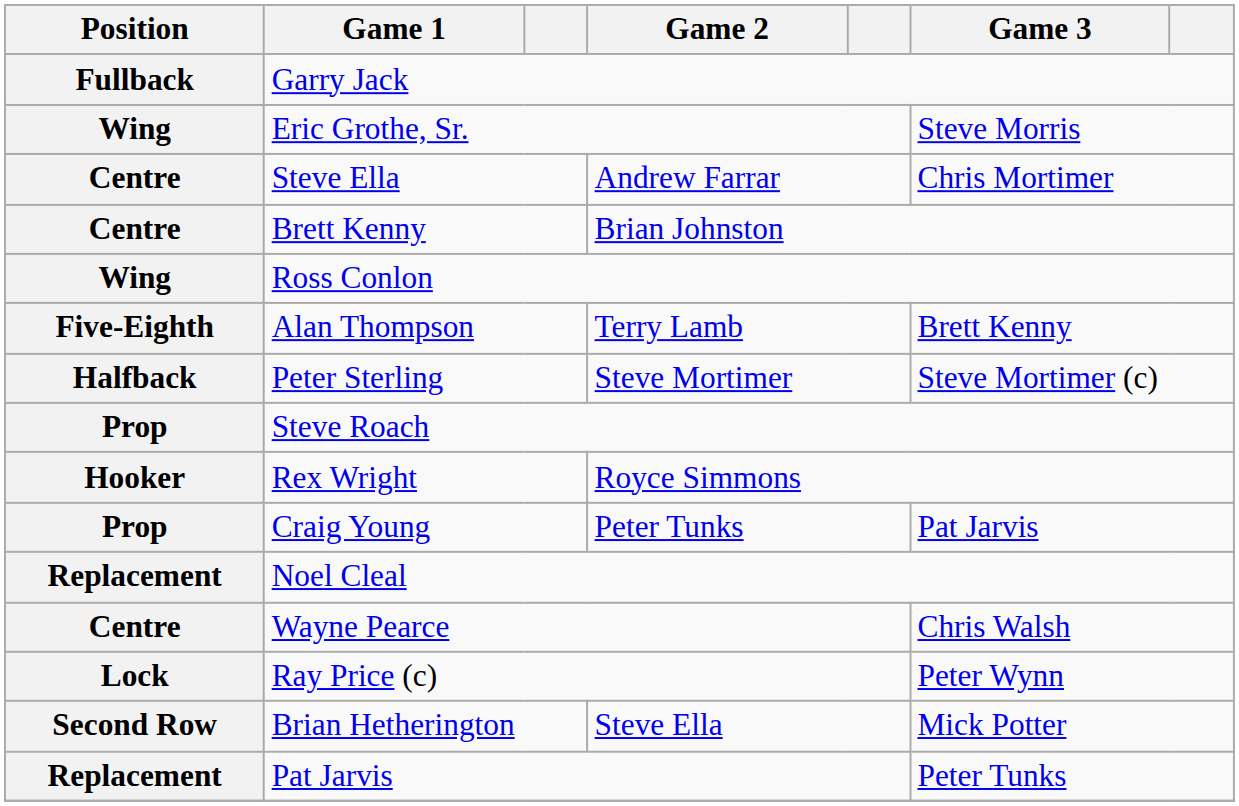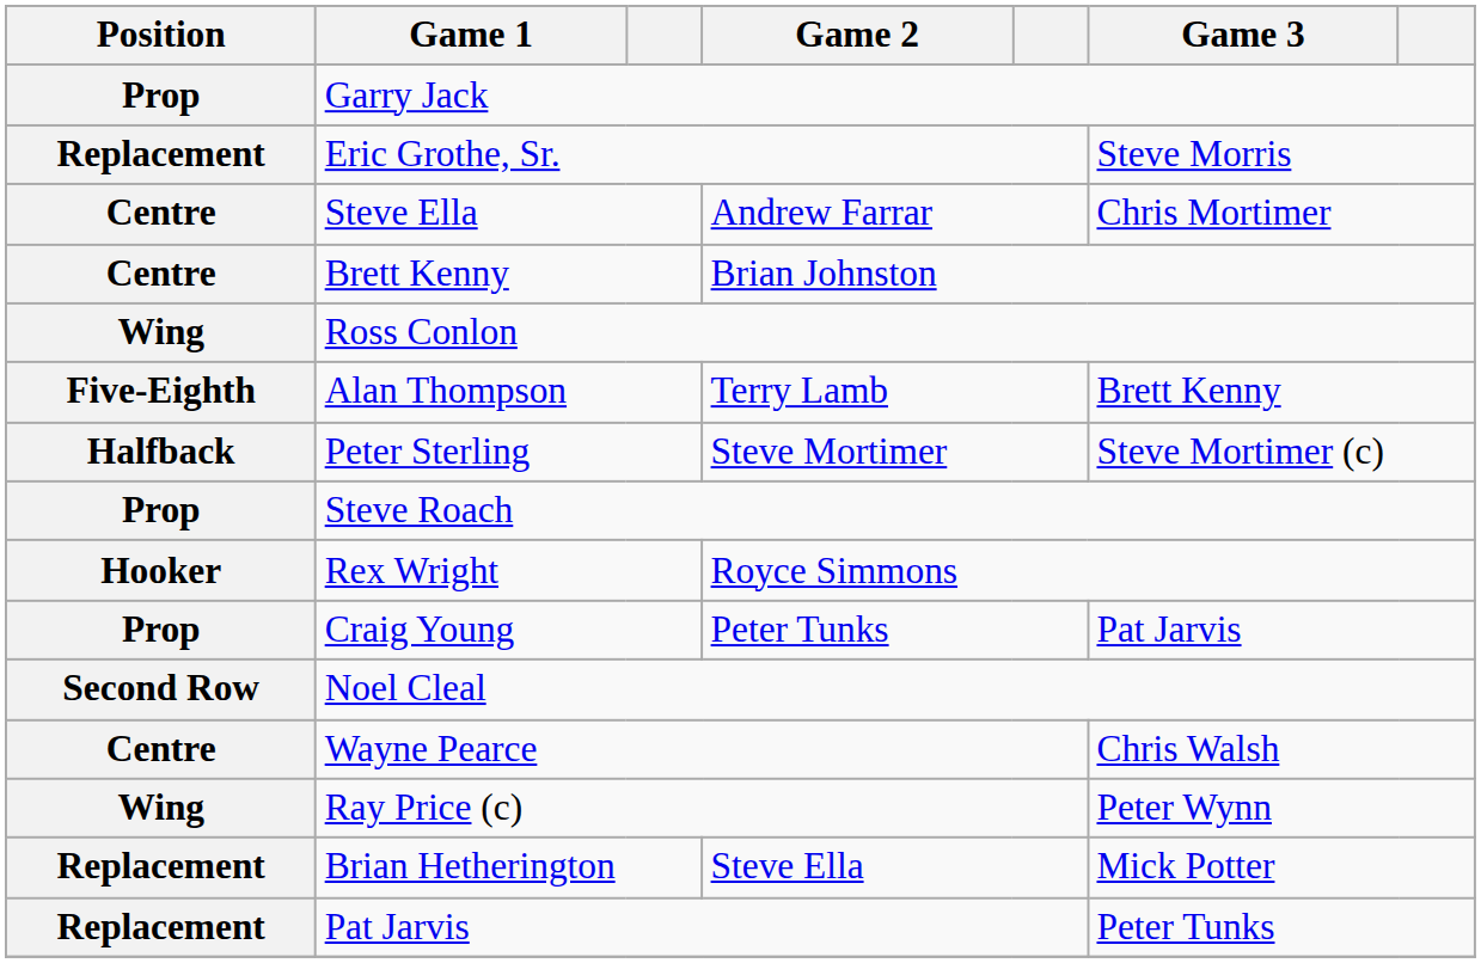 <table class="wikitable">
 <tr>
 <th width="125">Position</th>
 <th width="125">Game 1</th>
 <th width="25"></th>
 <th width="125">Game 2</th>
 <th width="25"></th>
 <th width="125">Game 3</th>
 <th width="25"></th>
 </tr>
 <tr>
-<th>Fullback</th>
+<th>Prop</th>
 <td colspan="6"> <a href='#'>Garry Jack</a></td>
 </tr>
 <tr>
-<th>Wing</th>
+<th>Replacement</th>
 <td colspan="4"> <a href='#'>Eric Grothe, Sr.</a></td>
 <td colspan="2"> <a href='#'>Steve Morris</a></td>
 </tr>
 <tr>
 <th>Centre</th>
 <td colspan="2"> <a href='#'>Steve Ella</a></td>
 <td colspan="2"> <a href='#'>Andrew Farrar</a></td>
 <td colspan="2"> <a href='#'>Chris Mortimer</a></td>
 </tr>
 <tr>
 <th>Centre</th>
 <td colspan="2"> <a href='#'>Brett Kenny</a></td>
 <td colspan="4"> <a href='#'>Brian Johnston</a></td>
 </tr>
 <tr>
 <th>Wing</th>
 <td colspan="6"> <a href='#'>Ross Conlon</a></td>
 </tr>
 <tr>
 <th>Five-Eighth</th>
 <td colspan="2"> <a href='#'>Alan Thompson</a></td>
 <td colspan="2"> <a href='#'>Terry Lamb</a></td>
 <td colspan="2"> <a href='#'>Brett Kenny</a></td>
 </tr>
 <tr>
 <th>Halfback</th>
 <td colspan="2"> <a href='#'>Peter Sterling</a></td>
 <td colspan="2"> <a href='#'>Steve Mortimer</a></td>
 <td colspan="2"> <a href='#'>Steve Mortimer</a> (c)</td>
 </tr>
 <tr>
 <th>Prop</th>
 <td colspan="6"> <a href='#'>Steve Roach</a></td>
 </tr>
 <tr>
 <th>Hooker</th>
 <td colspan="2"><a href='#'>Rex Wright</a></td>
 <td colspan="4"> <a href='#'>Royce Simmons</a></td>
 </tr>
 <tr>
 <th>Prop</th>
 <td colspan="2"> <a href='#'>Craig Young</a></td>
 <td colspan="2"> <a href='#'>Peter Tunks</a></td>
 <td colspan="2"> <a href='#'>Pat Jarvis</a></td>
 </tr>
 <tr>
-<th>Replacement</th>
+<th>Second Row</th>
 <td colspan="6"> <a href='#'>Noel Cleal</a></td>
 </tr>
 <tr>
 <th>Centre</th>
 <td colspan="4"> <a href='#'>Wayne Pearce</a></td>
 <td colspan="2"> <a href='#'>Chris Walsh</a></td>
 </tr>
 <tr>
-<th>Lock</th>
+<th>Wing</th>
 <td colspan="4"> <a href='#'>Ray Price</a> (c)</td>
 <td colspan="2"> <a href='#'>Peter Wynn</a></td>
 </tr>
 <tr>
-<th>Second Row</th>
+<th>Replacement</th>
 <td colspan="2"> <a href='#'>Brian Hetherington</a></td>
 <td colspan="2"> <a href='#'>Steve Ella</a></td>
 <td colspan="2"> <a href='#'>Mick Potter</a></td>
 </tr>
 <tr>
 <th>Replacement</th>
 <td colspan="4"> <a href='#'>Pat Jarvis</a></td>
 <td colspan="2"> <a href='#'>Peter Tunks</a></td>
 </tr>
 <tr>
 </tr>
 </table>
